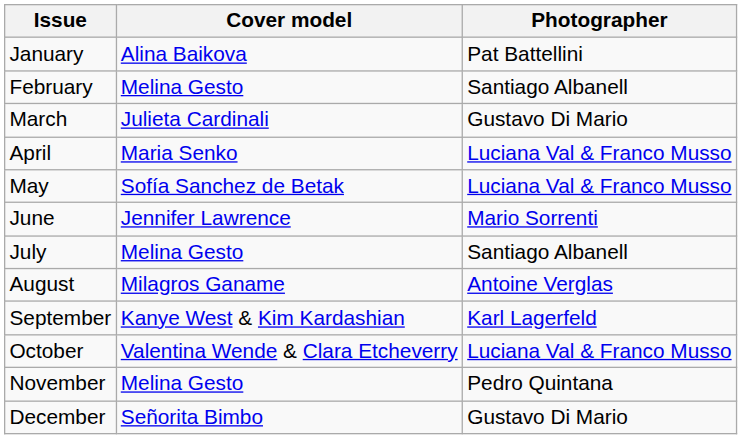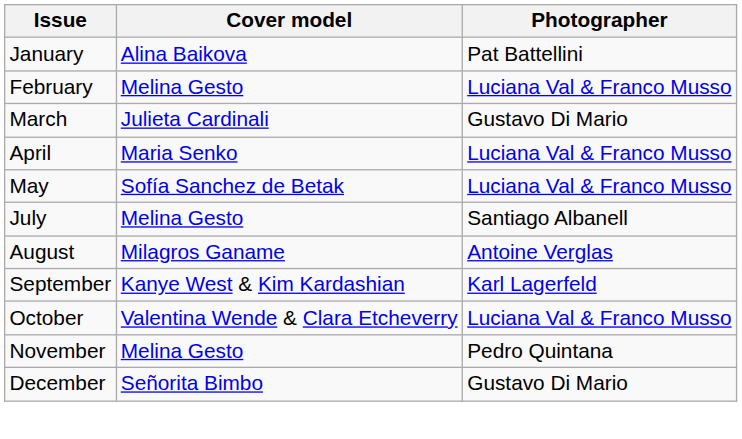 <table class="sortable wikitable">
 <tr>
 <th>Issue</th>
 <th>Cover model</th>
 <th>Photographer</th>
 </tr>
 <tr>
 <td>January</td>
 <td><a href='#'>Alina Baikova</a></td>
 <td>Pat Battellini</td>
 </tr>
 <tr>
 <td>February</td>
 <td><a href='#'>Melina Gesto</a></td>
-<td>Santiago Albanell</td>
+<td><a href='#'>Luciana Val & Franco Musso</a></td>
 </tr>
 <tr>
 <td>March</td>
 <td><a href='#'>Julieta Cardinali</a></td>
 <td>Gustavo Di Mario</td>
 </tr>
 <tr>
 <td>April</td>
 <td><a href='#'>Maria Senko</a></td>
 <td><a href='#'>Luciana Val & Franco Musso</a></td>
 </tr>
 <tr>
 <td>May</td>
 <td><a href='#'>Sofía Sanchez de Betak</a></td>
 <td><a href='#'>Luciana Val & Franco Musso</a></td>
-</tr>
-<tr>
-<td>June</td>
-<td><a href='#'>Jennifer Lawrence</a></td>
-<td><a href='#'>Mario Sorrenti</a></td>
 </tr>
 <tr>
 <td>July</td>
 <td><a href='#'>Melina Gesto</a></td>
 <td>Santiago Albanell</td>
 </tr>
 <tr>
 <td>August</td>
 <td><a href='#'>Milagros Ganame</a></td>
 <td><a href='#'>Antoine Verglas</a></td>
 </tr>
 <tr>
 <td>September</td>
 <td><a href='#'>Kanye West</a> & <a href='#'>Kim Kardashian</a></td>
 <td><a href='#'>Karl Lagerfeld</a></td>
 </tr>
 <tr>
 <td>October</td>
 <td><a href='#'>Valentina Wende</a> & <a href='#'>Clara Etcheverry</a></td>
 <td><a href='#'>Luciana Val & Franco Musso</a></td>
 </tr>
 <tr>
 <td>November</td>
 <td><a href='#'>Melina Gesto</a></td>
 <td>Pedro Quintana</td>
 </tr>
 <tr>
 <td>December</td>
 <td><a href='#'>Señorita Bimbo</a></td>
 <td>Gustavo Di Mario</td>
 </tr>
 </table>
